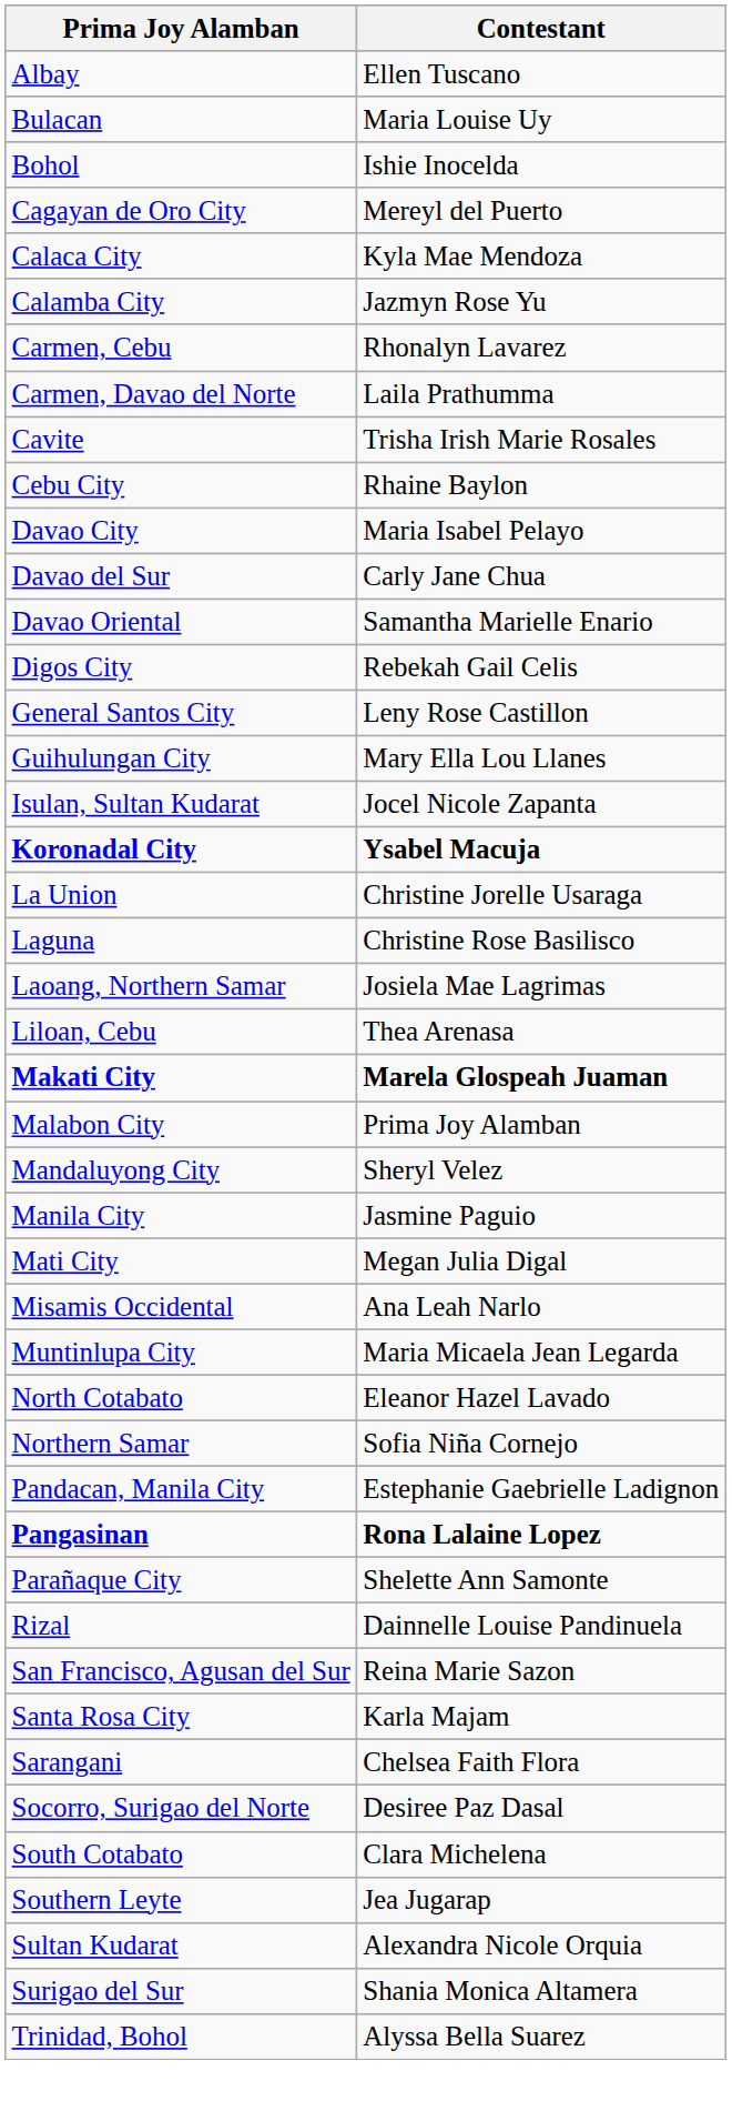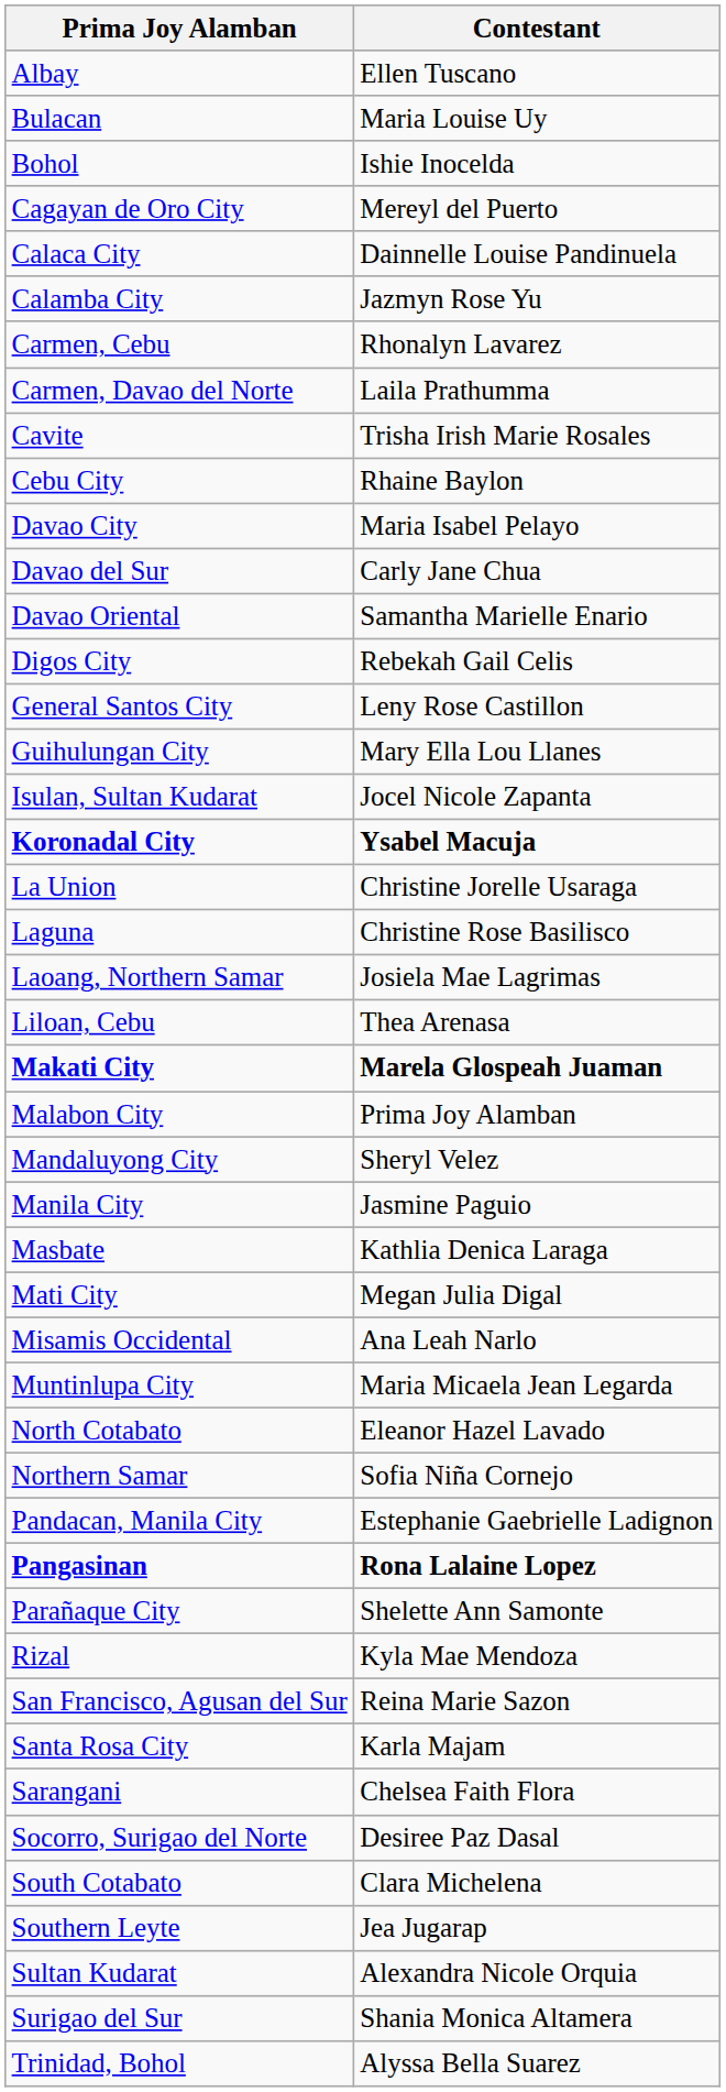 <table class="wikitable sortable" style="font-size: 95%;">
 <tr>
 <th>Prima Joy Alamban</th>
 <th>Contestant</th>
 </tr>
 <tr>
 <td><a href='#'>Albay</a></td>
 <td>Ellen Tuscano</td>
 </tr>
 <tr>
 <td><a href='#'>Bulacan</a></td>
 <td>Maria Louise Uy</td>
 </tr>
 <tr>
 <td><a href='#'>Bohol</a></td>
 <td>Ishie Inocelda</td>
 </tr>
 <tr>
 <td><a href='#'>Cagayan de Oro City</a></td>
 <td>Mereyl del Puerto</td>
 </tr>
 <tr>
 <td><a href='#'>Calaca City</a></td>
-<td>Kyla Mae Mendoza</td>
+<td>Dainnelle Louise Pandinuela</td>
 </tr>
 <tr>
 <td><a href='#'>Calamba City</a></td>
 <td>Jazmyn Rose Yu</td>
 </tr>
 <tr>
 <td><a href='#'>Carmen, Cebu</a></td>
 <td>Rhonalyn Lavarez</td>
 </tr>
 <tr>
 <td><a href='#'>Carmen, Davao del Norte</a></td>
 <td>Laila Prathumma</td>
 </tr>
 <tr>
 <td><a href='#'>Cavite</a></td>
 <td>Trisha Irish Marie Rosales</td>
 </tr>
 <tr>
 <td><a href='#'>Cebu City</a></td>
 <td>Rhaine Baylon</td>
 </tr>
 <tr>
 <td><a href='#'>Davao City</a></td>
 <td>Maria Isabel Pelayo</td>
 </tr>
 <tr>
 <td><a href='#'>Davao del Sur</a></td>
 <td>Carly Jane Chua</td>
 </tr>
 <tr>
 <td><a href='#'>Davao Oriental</a></td>
 <td>Samantha Marielle Enario</td>
 </tr>
 <tr>
 <td><a href='#'>Digos City</a></td>
 <td>Rebekah Gail Celis</td>
 </tr>
 <tr>
 <td><a href='#'>General Santos City</a></td>
 <td>Leny Rose Castillon</td>
 </tr>
 <tr>
 <td><a href='#'>Guihulungan City</a></td>
 <td>Mary Ella Lou Llanes</td>
 </tr>
 <tr>
 <td><a href='#'>Isulan, Sultan Kudarat</a></td>
 <td>Jocel Nicole Zapanta</td>
 </tr>
 <tr>
 <td><strong><a href='#'>Koronadal City</a></strong></td>
 <td><strong>Ysabel Macuja</strong></td>
 </tr>
 <tr>
 <td><a href='#'>La Union</a></td>
 <td>Christine Jorelle Usaraga</td>
 </tr>
 <tr>
 <td><a href='#'>Laguna</a></td>
 <td>Christine Rose Basilisco</td>
 </tr>
 <tr>
 <td><a href='#'>Laoang, Northern Samar</a></td>
 <td>Josiela Mae Lagrimas</td>
 </tr>
 <tr>
 <td><a href='#'>Liloan, Cebu</a></td>
 <td>Thea Arenasa</td>
 </tr>
 <tr>
 <td><strong><a href='#'>Makati City</a></strong></td>
 <td><strong>Marela Glospeah Juaman</strong></td>
 </tr>
 <tr>
 <td><a href='#'>Malabon City</a></td>
 <td>Prima Joy Alamban</td>
 </tr>
 <tr>
 <td><a href='#'>Mandaluyong City</a></td>
 <td>Sheryl Velez</td>
 </tr>
 <tr>
 <td><a href='#'>Manila City</a></td>
 <td>Jasmine Paguio</td>
 </tr>
 <tr>
+<td><a href='#'>Masbate</a></td>
+<td>Kathlia Denica Laraga</td>
+</tr>
+<tr>
 <td><a href='#'>Mati City</a></td>
 <td>Megan Julia Digal</td>
 </tr>
 <tr>
 <td><a href='#'>Misamis Occidental</a></td>
 <td>Ana Leah Narlo</td>
 </tr>
 <tr>
 <td><a href='#'>Muntinlupa City</a></td>
 <td>Maria Micaela Jean Legarda</td>
 </tr>
 <tr>
 <td><a href='#'>North Cotabato</a></td>
 <td>Eleanor Hazel Lavado</td>
 </tr>
 <tr>
 <td><a href='#'>Northern Samar</a></td>
 <td>Sofia Niña Cornejo</td>
 </tr>
 <tr>
 <td><a href='#'>Pandacan, Manila City</a></td>
 <td>Estephanie Gaebrielle Ladignon</td>
 </tr>
 <tr>
 <td><strong><a href='#'>Pangasinan</a></strong></td>
 <td><strong>Rona Lalaine Lopez</strong></td>
 </tr>
 <tr>
 <td><a href='#'>Parañaque City</a></td>
 <td>Shelette Ann Samonte</td>
 </tr>
 <tr>
 <td><a href='#'>Rizal</a></td>
-<td>Dainnelle Louise Pandinuela</td>
+<td>Kyla Mae Mendoza</td>
 </tr>
 <tr>
 <td><a href='#'>San Francisco, Agusan del Sur</a></td>
 <td>Reina Marie Sazon</td>
 </tr>
 <tr>
 <td><a href='#'>Santa Rosa City</a></td>
 <td>Karla Majam</td>
 </tr>
 <tr>
 <td><a href='#'>Sarangani</a></td>
 <td>Chelsea Faith Flora</td>
 </tr>
 <tr>
 <td><a href='#'>Socorro, Surigao del Norte</a></td>
 <td>Desiree Paz Dasal</td>
 </tr>
 <tr>
 <td><a href='#'>South Cotabato</a></td>
 <td>Clara Michelena</td>
 </tr>
 <tr>
 <td><a href='#'>Southern Leyte</a></td>
 <td>Jea Jugarap</td>
 </tr>
 <tr>
 <td><a href='#'>Sultan Kudarat</a></td>
 <td>Alexandra Nicole Orquia</td>
 </tr>
 <tr>
 <td><a href='#'>Surigao del Sur</a></td>
 <td>Shania Monica Altamera</td>
 </tr>
 <tr>
 <td><a href='#'>Trinidad, Bohol</a></td>
 <td>Alyssa Bella Suarez</td>
 </tr>
 </table>
